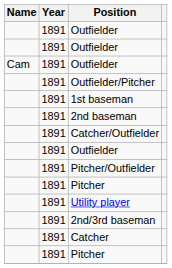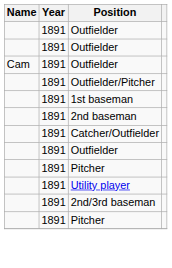 <table class="wikitable sortable">
 <tr>
 <th scope="col">Name</th>
 <th class="unsortable" scope="col">Year</th>
 <th scope="col">Position</th>
 <th class="unsortable" scope="col"></th>
 </tr>
 <tr>
 <td></td>
 <td>1891</td>
 <td>Outfielder</td>
 <td></td>
 </tr>
 <tr>
 <td></td>
 <td>1891</td>
 <td>Outfielder</td>
 <td></td>
 </tr>
 <tr>
 <td>Cam</td>
 <td>1891</td>
 <td>Outfielder</td>
 <td></td>
 </tr>
 <tr>
 <td></td>
 <td>1891</td>
 <td>Outfielder/Pitcher</td>
 <td></td>
 </tr>
 <tr>
 <td></td>
 <td>1891</td>
 <td>1st baseman</td>
 <td></td>
 </tr>
 <tr>
 <td></td>
 <td>1891</td>
 <td>2nd baseman</td>
 <td></td>
 </tr>
 <tr>
 <td></td>
 <td>1891</td>
 <td>Catcher/Outfielder</td>
 <td></td>
 </tr>
 <tr>
 <td></td>
 <td>1891</td>
 <td>Outfielder</td>
 <td></td>
 </tr>
 <tr>
 <td></td>
 <td>1891</td>
-<td>Pitcher/Outfielder</td>
-<td></td>
-</tr>
-<tr>
-<td></td>
-<td>1891</td>
 <td>Pitcher</td>
 <td></td>
 </tr>
 <tr>
 <td></td>
 <td>1891</td>
 <td><a href='#'>Utility player</a></td>
 <td></td>
 </tr>
 <tr>
 <td></td>
 <td>1891</td>
 <td>2nd/3rd baseman</td>
 <td></td>
 </tr>
 <tr>
 <td></td>
 <td>1891</td>
-<td>Catcher</td>
-<td></td>
-</tr>
-<tr>
-<td></td>
-<td>1891</td>
 <td>Pitcher</td>
 <td></td>
 </tr>
 <tr>
 </tr>
 </table>
